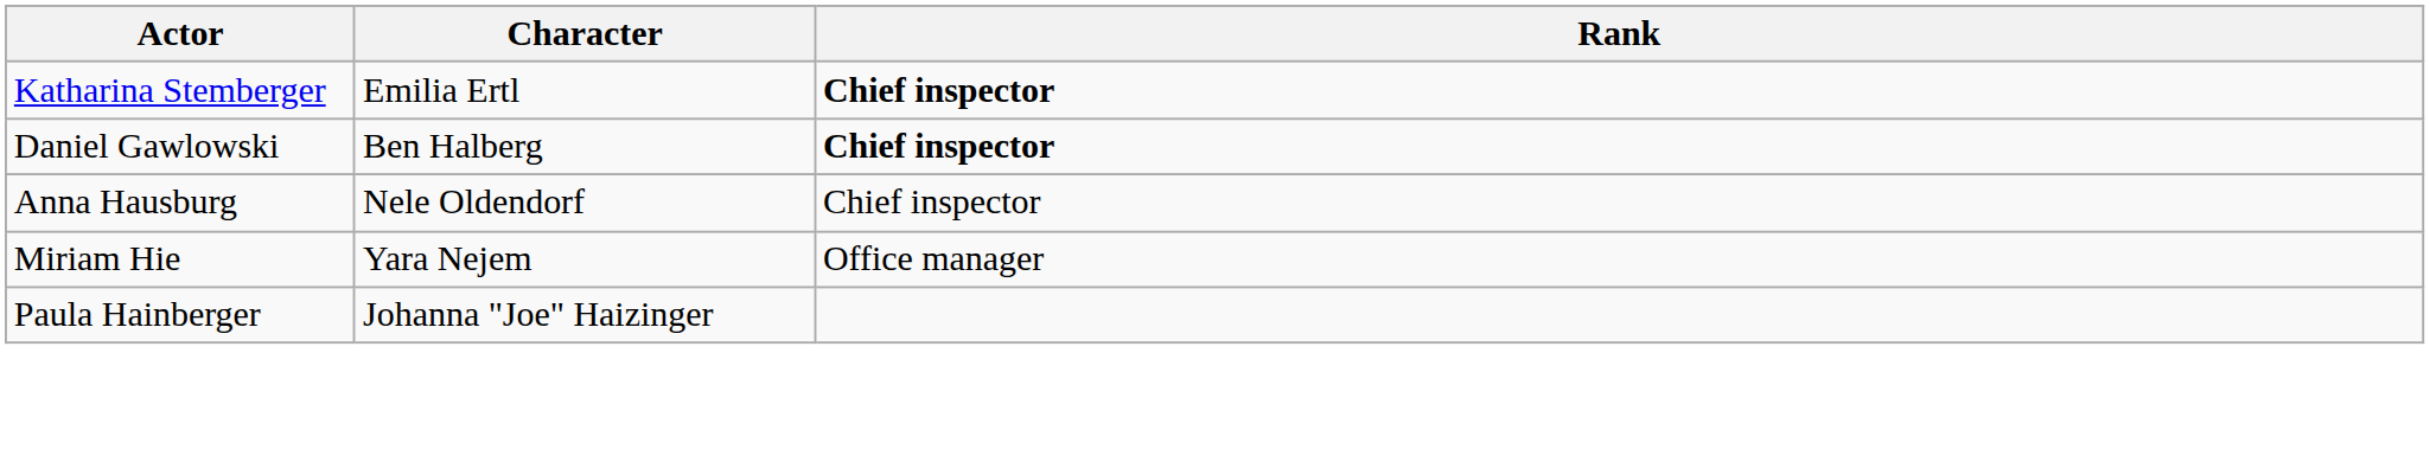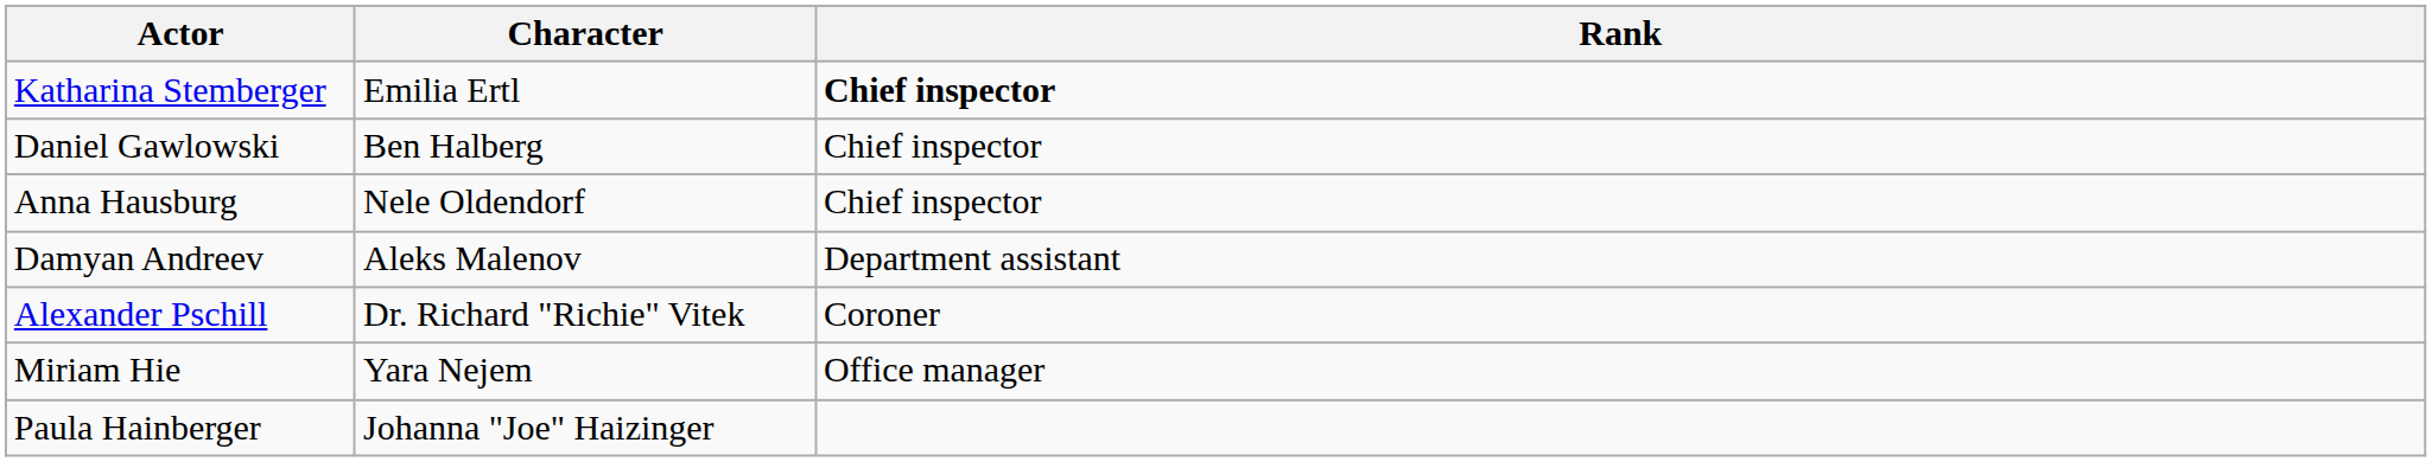 <table class="wikitable" width="55%">
 <tr>
 <th bgcolor="#add8e6" width="150">Actor</th>
 <th bgcolor="#add8e6" width="200">Character</th>
 <th bgcolor="#add8e6">Rank</th>
 </tr>
 <tr>
 <td><a href='#'>Katharina Stemberger</a></td>
 <td>Emilia Ertl</td>
 <td><strong>Chief inspector</strong></td>
 </tr>
 <tr>
 <td>Daniel Gawlowski</td>
 <td>Ben Halberg</td>
-<td><strong>Chief inspector</strong></td>
+<td>Chief inspector</td>
 </tr>
 <tr>
 <td>Anna Hausburg</td>
 <td>Nele Oldendorf</td>
 <td>Chief inspector</td>
+</tr>
+<tr>
+<td>Damyan Andreev</td>
+<td>Aleks Malenov</td>
+<td>Department assistant</td>
+</tr>
+<tr>
+<td><a href='#'>Alexander Pschill</a></td>
+<td>Dr. Richard "Richie" Vitek</td>
+<td>Coroner</td>
 </tr>
 <tr>
 <td>Miriam Hie</td>
 <td>Yara Nejem</td>
 <td>Office manager</td>
 </tr>
 <tr>
 <td>Paula Hainberger</td>
 <td>Johanna "Joe" Haizinger</td>
 <td></td>
 </tr>
 </table>
